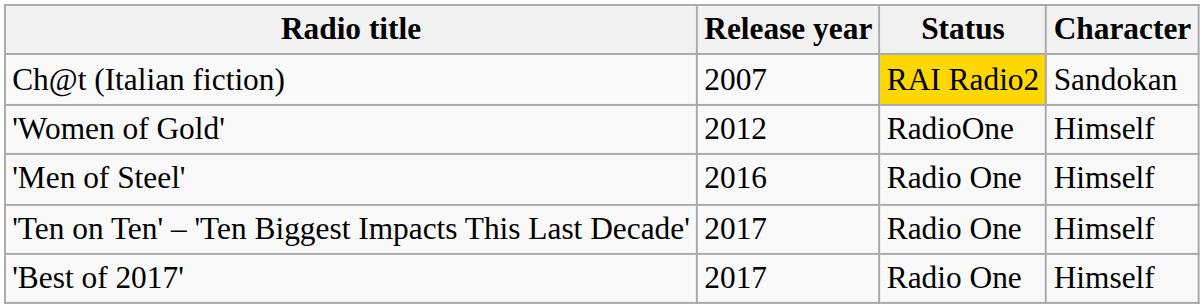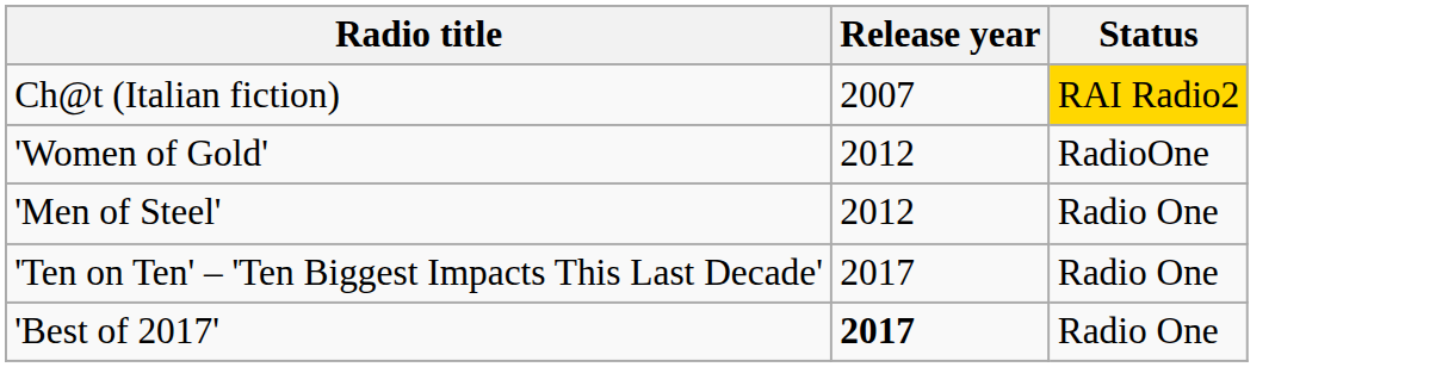 <table class="wikitable">
 <tr>
 <th>Radio title</th>
 <th>Release year</th>
 <th>Status</th>
-<th>Character</th>
 </tr>
 <tr>
 <td>Ch@t (Italian fiction)</td>
 <td>2007</td>
 <td style="background: gold;">RAI Radio2</td>
-<td>Sandokan</td>
 </tr>
 <tr>
 <td>'Women of Gold'</td>
 <td>2012</td>
 <td>RadioOne</td>
-<td>Himself</td>
 </tr>
 <tr>
 <td>'Men of Steel'</td>
-<td>2016</td>
+<td>2012</td>
 <td>Radio One</td>
-<td>Himself</td>
 </tr>
 <tr>
 <td>'Ten on Ten' – 'Ten Biggest Impacts This Last Decade'</td>
 <td>2017</td>
 <td>Radio One</td>
-<td>Himself</td>
 </tr>
 <tr>
 <td>'Best of 2017'</td>
-<td>2017</td>
+<td><strong>2017</strong></td>
 <td>Radio One</td>
-<td>Himself</td>
 </tr>
 </table>
